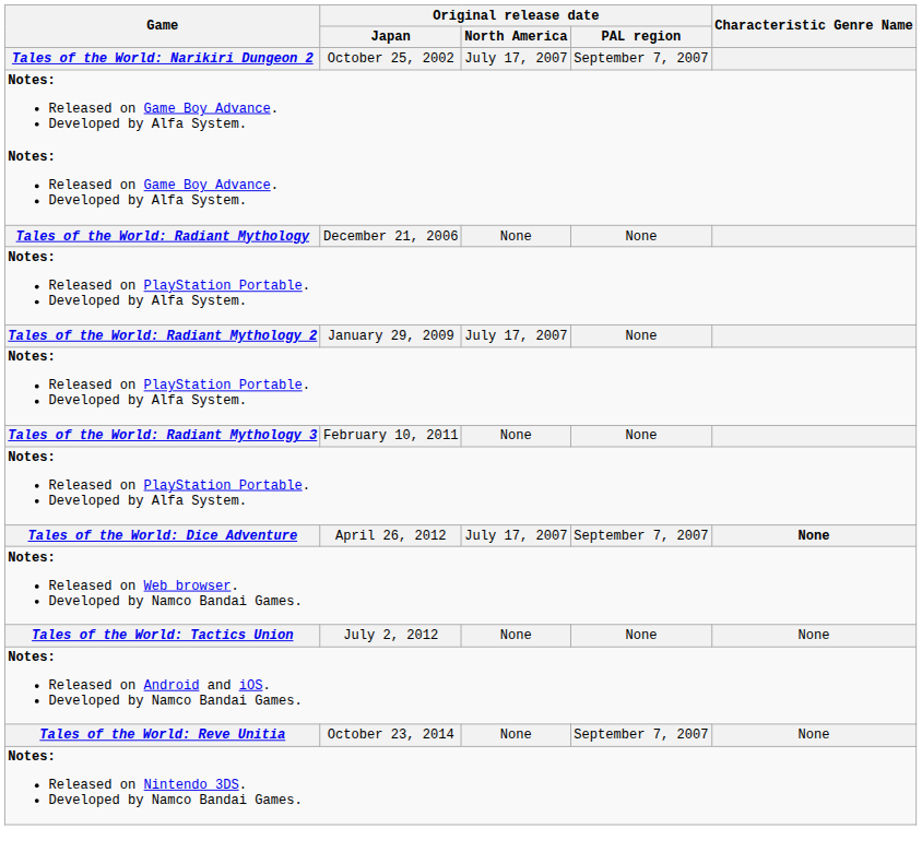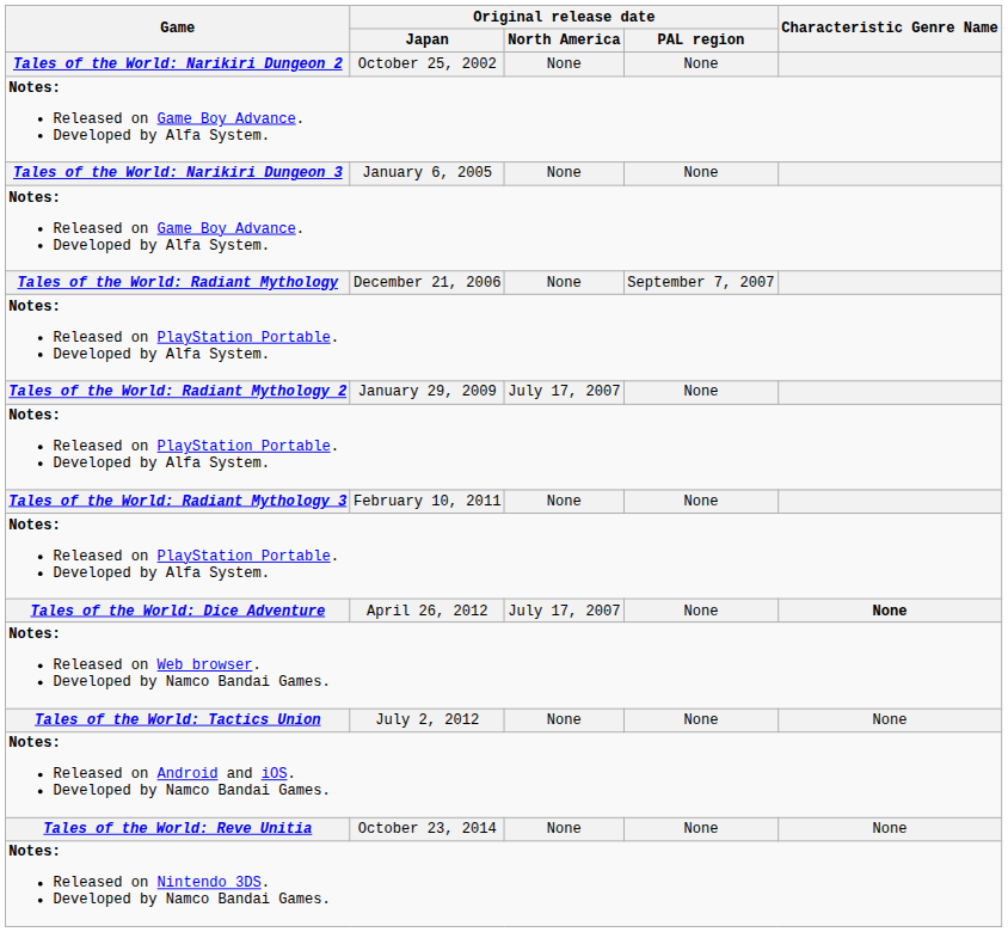 <table class="wikitable" border="1">
 <tr style="text-align: center;">
 <th rowspan="2">Game</th>
 <th colspan="3">Original release date</th>
 <th rowspan="2">Characteristic Genre Name</th>
 </tr>
 <tr>
 <th>Japan</th>
 <th>North America</th>
 <th>PAL region</th>
 </tr>
 <tr style="background:#f2f2f2; text-align:center;">
 <td><strong><em> <a href='#'>Tales of the World: Narikiri Dungeon 2</a></em></strong></td>
 <td>October 25, 2002</td>
-<td>July 17, 2007</td>
-<td>September 7, 2007</td>
+<td>None</td>
+<td>None</td>
 <td></td>
 </tr>
 <tr>
 <td colspan="5" style="border: none; vertical-align: top;"><strong>Notes:</strong><br><ul><li>Released on <a href='#'>Game Boy Advance</a>.</li><li>Developed by Alfa System.</li></ul></td>
+</tr>
+<tr style="background:#f2f2f2; text-align:center;">
+<td><strong><em><a href='#'>Tales of the World: Narikiri Dungeon 3</a></em></strong></td>
+<td>January 6, 2005</td>
+<td>None</td>
+<td>None</td>
+<td></td>
 </tr>
 <tr>
 <td colspan="5" style="border: none; vertical-align: top;"><strong>Notes:</strong><br><ul><li>Released on <a href='#'>Game Boy Advance</a>.</li><li>Developed by Alfa System.</li></ul></td>
 </tr>
 <tr style="background:#f2f2f2; text-align:center;">
 <td><strong><em><a href='#'>Tales of the World: Radiant Mythology</a></em></strong></td>
 <td>December 21, 2006</td>
 <td>None</td>
-<td>None</td>
+<td>September 7, 2007</td>
 <td></td>
 </tr>
 <tr>
 <td colspan="5" style="border: none; vertical-align: top;"><strong>Notes:</strong><br><ul><li>Released on <a href='#'>PlayStation Portable</a>.</li><li>Developed by Alfa System.</li></ul></td>
 </tr>
 <tr style="background:#f2f2f2; text-align:center;">
 <td><strong><em><a href='#'>Tales of the World: Radiant Mythology 2</a></em></strong></td>
 <td>January 29, 2009</td>
 <td>July 17, 2007</td>
 <td>None</td>
 <td></td>
 </tr>
 <tr>
 <td colspan="5" style="border: none; vertical-align: top;"><strong>Notes:</strong><br><ul><li>Released on <a href='#'>PlayStation Portable</a>.</li><li>Developed by Alfa System.</li></ul></td>
 </tr>
 <tr style="background:#f2f2f2; text-align:center;">
 <td><strong><em><a href='#'>Tales of the World: Radiant Mythology 3</a></em></strong></td>
 <td>February 10, 2011</td>
 <td>None</td>
 <td>None</td>
 <td></td>
 </tr>
 <tr>
 <td colspan="5" style="border: none; vertical-align: top;"><strong>Notes:</strong><br><ul><li>Released on <a href='#'>PlayStation Portable</a>.</li><li>Developed by Alfa System.</li></ul></td>
 </tr>
 <tr style="background:#f2f2f2; text-align:center;">
 <td><strong><em><a href='#'>Tales of the World: Dice Adventure</a></em></strong></td>
 <td>April 26, 2012</td>
 <td>July 17, 2007</td>
-<td>September 7, 2007</td>
+<td>None</td>
 <td><strong>None</strong></td>
 </tr>
 <tr>
 <td colspan="5" style="border: none; vertical-align: top;"><strong>Notes:</strong><br><ul><li>Released on <a href='#'>Web browser</a>.</li><li>Developed by Namco Bandai Games.</li></ul></td>
 </tr>
 <tr style="background:#f2f2f2; text-align:center;">
 <td><strong><em><a href='#'>Tales of the World: Tactics Union</a></em></strong></td>
 <td>July 2, 2012</td>
 <td>None</td>
 <td>None</td>
 <td>None</td>
 </tr>
 <tr>
 <td colspan="5" style="border: none; vertical-align: top;"><strong>Notes:</strong><br><ul><li>Released on <a href='#'>Android</a> and <a href='#'>iOS</a>.</li><li>Developed by Namco Bandai Games.</li></ul></td>
 </tr>
 <tr>
 </tr>
 <tr style="background:#f2f2f2; text-align:center;">
 <td><strong><em><a href='#'>Tales of the World: Reve Unitia</a></em></strong></td>
 <td>October 23, 2014</td>
 <td>None</td>
-<td>September 7, 2007</td>
+<td>None</td>
 <td>None</td>
 </tr>
 <tr>
 <td colspan="5" style="border: none; vertical-align: top;"><strong>Notes:</strong><br><ul><li>Released on <a href='#'>Nintendo 3DS</a>.</li><li>Developed by Namco Bandai Games.</li></ul></td>
 </tr>
 </table>
